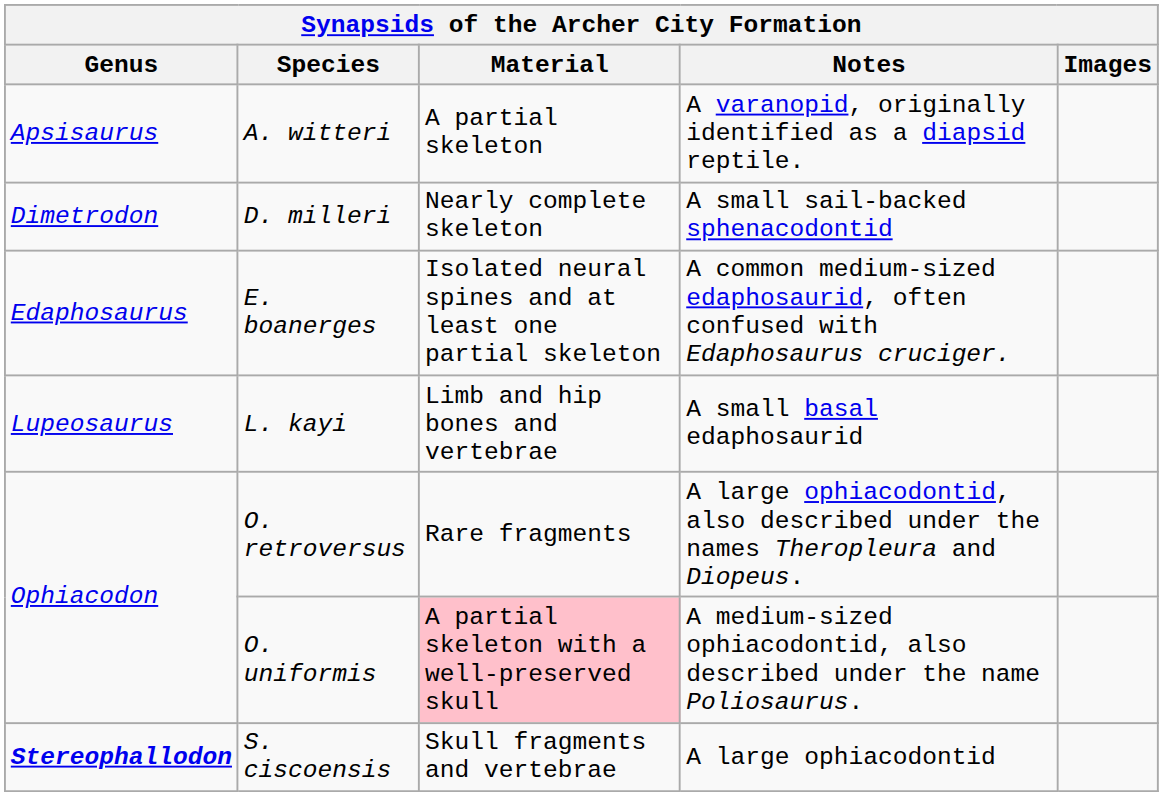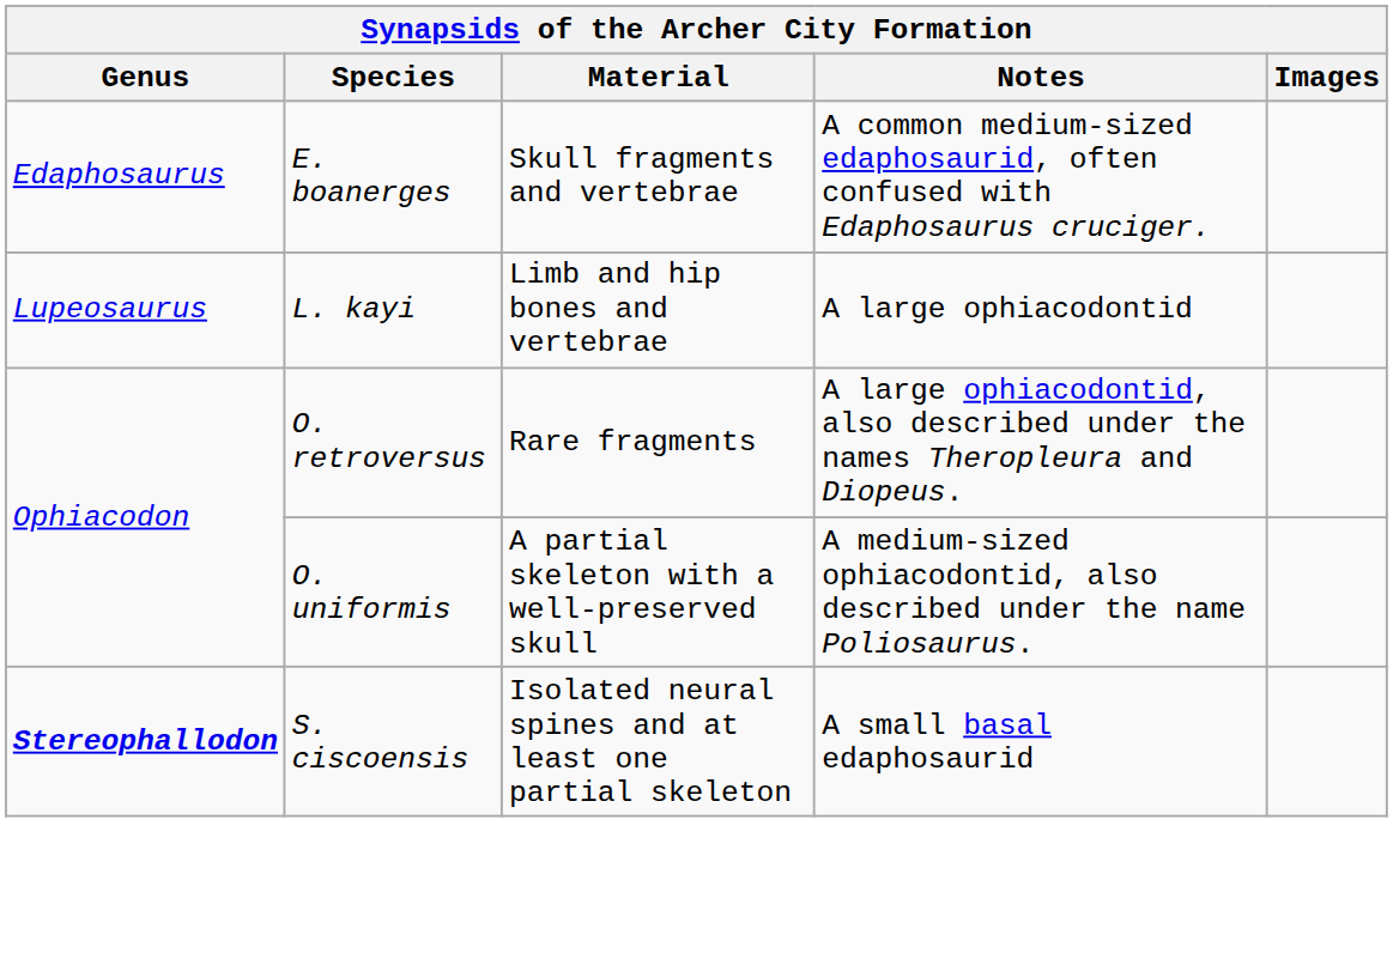 <table class="wikitable" align="center">
 <tr>
 <th colspan="5" align="center"><strong><a href='#'>Synapsids</a> of the Archer City Formation</strong></th>
 </tr>
 <tr>
 <th>Genus</th>
 <th>Species</th>
 <th>Material</th>
 <th>Notes</th>
 <th>Images</th>
 </tr>
 <tr>
-<td><em><a href='#'>Apsisaurus</a></em></td>
-<td><em>A. witteri</em></td>
-<td>A partial skeleton</td>
-<td>A <a href='#'>varanopid</a>, originally identified as a <a href='#'>diapsid</a> reptile.</td>
-<td></td>
-</tr>
-<tr>
-<td><em><a href='#'>Dimetrodon</a></em></td>
-<td><em>D. milleri</em></td>
-<td>Nearly complete skeleton</td>
-<td>A small sail-backed <a href='#'>sphenacodontid</a></td>
-<td></td>
-</tr>
-<tr>
 <td><em><a href='#'>Edaphosaurus</a></em></td>
 <td><em>E. boanerges</em></td>
-<td>Isolated neural spines and at least one partial skeleton</td>
+<td>Skull fragments and vertebrae</td>
 <td>A common medium-sized <a href='#'>edaphosaurid</a>, often confused with <em>Edaphosaurus cruciger.</em></td>
 <td></td>
 </tr>
 <tr>
 <td><em><a href='#'>Lupeosaurus</a></em></td>
 <td><em>L. kayi</em></td>
 <td>Limb and hip bones and vertebrae</td>
-<td>A small <a href='#'>basal</a> edaphosaurid</td>
+<td>A large ophiacodontid</td>
 <td></td>
 </tr>
 <tr>
 <td rowspan = 2><em><a href='#'>Ophiacodon</a></em></td>
 <td><em>O. retroversus</em></td>
 <td>Rare fragments</td>
 <td>A large <a href='#'>ophiacodontid</a>, also described under the names <em>Theropleura</em> and <em>Diopeus</em>.</td>
 <td></td>
 </tr>
 <tr>
 <td><em>O. uniformis</em></td>
-<td style="background: pink;">A partial skeleton with a well-preserved skull</td>
+<td>A partial skeleton with a well-preserved skull</td>
 <td>A medium-sized ophiacodontid, also described under the name <em>Poliosaurus</em>.</td>
 <td></td>
 </tr>
 <tr>
 <td><strong><em><a href='#'>Stereophallodon</a></em></strong></td>
 <td><em>S. ciscoensis</em></td>
-<td>Skull fragments and vertebrae</td>
-<td>A large ophiacodontid</td>
+<td>Isolated neural spines and at least one partial skeleton</td>
+<td>A small <a href='#'>basal</a> edaphosaurid</td>
 <td></td>
 </tr>
 </table>
